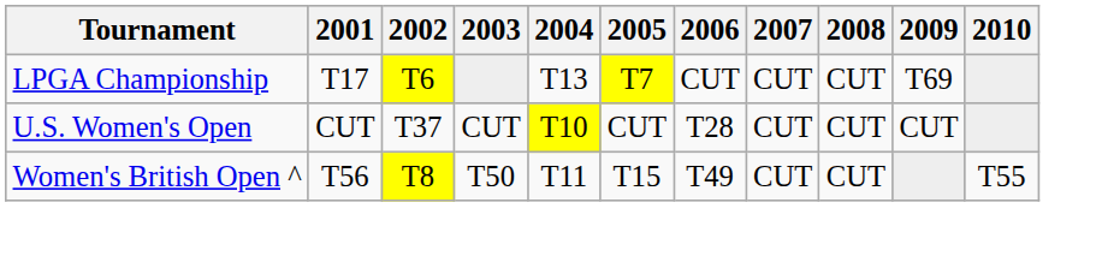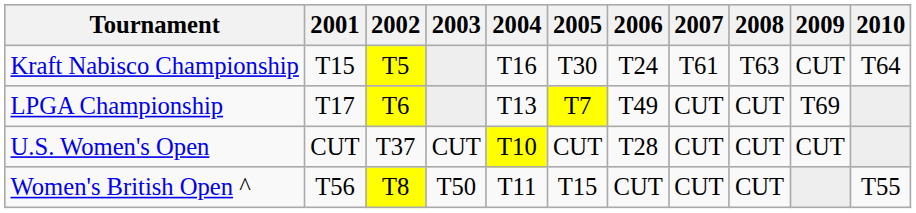 <table class="wikitable" style="font-size:95%;text-align:center;">
 <tr>
 <th>Tournament</th>
 <th>2001</th>
 <th>2002</th>
 <th>2003</th>
 <th>2004</th>
 <th>2005</th>
 <th>2006</th>
 <th>2007</th>
 <th>2008</th>
 <th>2009</th>
 <th>2010</th>
 </tr>
 <tr>
+<td align=left><a href='#'>Kraft Nabisco Championship</a></td>
+<td>T15</td>
+<td style="background:yellow;">T5</td>
+<td style="background:#eeeeee;"></td>
+<td>T16</td>
+<td>T30</td>
+<td>T24</td>
+<td>T61</td>
+<td>T63</td>
+<td>CUT</td>
+<td>T64</td>
+</tr>
+<tr>
 <td align=left><a href='#'>LPGA Championship</a></td>
 <td>T17</td>
 <td style="background:yellow;">T6</td>
 <td style="background:#eeeeee;"></td>
 <td>T13</td>
 <td style="background:yellow;">T7</td>
-<td>CUT</td>
+<td>T49</td>
 <td>CUT</td>
 <td>CUT</td>
 <td>T69</td>
 <td style="background:#eeeeee;"></td>
 </tr>
 <tr>
 <td align=left><a href='#'>U.S. Women's Open</a></td>
 <td>CUT</td>
 <td>T37</td>
 <td>CUT</td>
 <td style="background:yellow;">T10</td>
 <td>CUT</td>
 <td>T28</td>
 <td>CUT</td>
 <td>CUT</td>
 <td>CUT</td>
 <td style="background:#eeeeee;"></td>
 </tr>
 <tr>
 <td align=left><a href='#'>Women's British Open</a> ^</td>
 <td>T56</td>
 <td style="background:yellow;">T8</td>
 <td>T50</td>
 <td>T11</td>
 <td>T15</td>
-<td>T49</td>
+<td>CUT</td>
 <td>CUT</td>
 <td>CUT</td>
 <td style="background:#eeeeee;"></td>
 <td>T55</td>
 </tr>
 </table>
